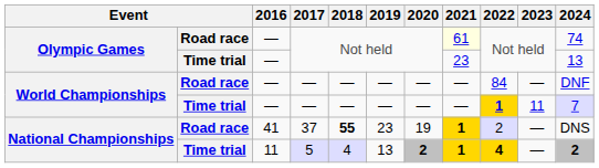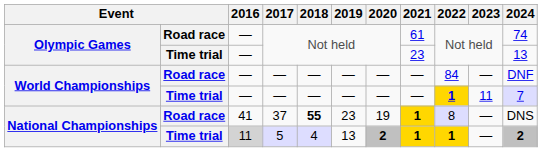 <table class="wikitable plainrowheaders">
 <tr>
 <th colspan="2" scope="col">Event</th>
 <th scope="col">2016</th>
 <th scope="col">2017</th>
 <th scope="col">2018</th>
 <th scope="col">2019</th>
 <th scope="col">2020</th>
 <th scope="col">2021</th>
 <th scope="col">2022</th>
 <th scope="col">2023</th>
 <th scope="col">2024</th>
 </tr>
 <tr style="text-align:center;">
 <th rowspan="2" scope="row"> <a href='#'>Olympic Games</a></th>
 <th scope="row">Road race</th>
 <td>—</td>
 <td style="color:#4d4d4d;" rowspan=2 colspan=4>Not held</td>
-<td style="background: lightyellow;"><a href='#'>61</a></td>
+<td><a href='#'>61</a></td>
 <td style="color:#4d4d4d;" rowspan=2 colspan=2>Not held</td>
 <td><a href='#'>74</a></td>
 </tr>
 <tr style="text-align:center;">
 <th scope="row">Time trial</th>
 <td>—</td>
 <td><a href='#'>23</a></td>
 <td><a href='#'>13</a></td>
 </tr>
 <tr style="text-align:center;">
 <th rowspan="2" scope="row"> <a href='#'>World Championships</a></th>
 <th scope="row"><a href='#'>Road race</a></th>
 <td>—</td>
 <td>—</td>
 <td>—</td>
 <td>—</td>
 <td>—</td>
 <td>—</td>
 <td><a href='#'>84</a></td>
 <td>—</td>
 <td><a href='#'>DNF</a></td>
 </tr>
 <tr style="text-align:center;">
 <th scope="row"><a href='#'>Time trial</a></th>
 <td>—</td>
 <td>—</td>
 <td>—</td>
 <td>—</td>
 <td>—</td>
 <td>—</td>
 <td style="background:gold;"><a href='#'><strong>1</strong></a></td>
 <td><a href='#'>11</a></td>
 <td style="background:#ddf;"><a href='#'>7</a></td>
 </tr>
 <tr style="text-align:center;">
 <th rowspan="2" scope="row"> <a href='#'>National Championships</a></th>
 <th scope="row"><a href='#'>Road race</a></th>
 <td>41</td>
 <td>37</td>
 <td><strong>55</strong></td>
 <td>23</td>
 <td>19</td>
 <td style="background:gold;"><strong>1</strong></td>
-<td style="background:#ddf;">2</td>
+<td style="background:#ddf;">8</td>
 <td>—</td>
 <td>DNS</td>
 </tr>
 <tr style="text-align:center;">
 <th scope="row"><a href='#'>Time trial</a></th>
-<td>11</td>
+<td style="background: lightgrey;">11</td>
 <td style="background:#ddf;">5</td>
 <td style="background:#ddf;">4</td>
 <td>13</td>
 <td style="background:silver;"><strong>2</strong></td>
 <td style="background:gold;"><strong>1</strong></td>
-<td style="background:gold;"><strong>4</strong></td>
+<td style="background:gold;"><strong>1</strong></td>
 <td>—</td>
 <td style="background:silver;"><strong>2</strong></td>
 </tr>
 </table>
